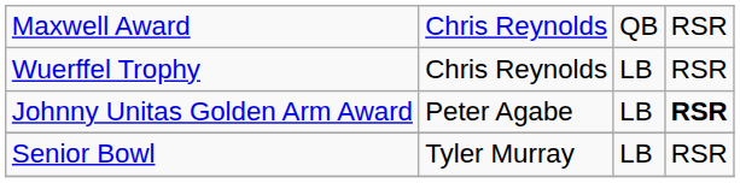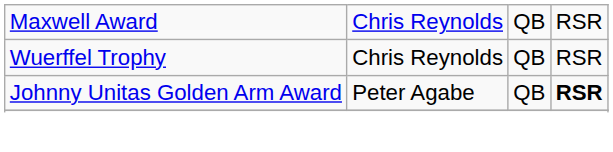 <table class="wikitable">
 <tr>
 <td><a href='#'>Maxwell Award</a></td>
 <td><a href='#'>Chris Reynolds</a></td>
 <td>QB</td>
 <td>RSR</td>
 </tr>
 <tr>
 <td><a href='#'>Wuerffel Trophy</a></td>
 <td>Chris Reynolds</td>
-<td>LB</td>
+<td>QB</td>
 <td>RSR</td>
 </tr>
 <tr>
 <td><a href='#'>Johnny Unitas Golden Arm Award</a></td>
 <td>Peter Agabe</td>
-<td>LB</td>
+<td>QB</td>
 <td><strong>RSR</strong></td>
 </tr>
 <tr>
 </tr>
 <tr>
-<td><a href='#'>Senior Bowl</a></td>
-<td>Tyler Murray</td>
-<td>LB</td>
-<td>RSR</td>
-</tr>
-<tr>
 </tr>
 </table>
